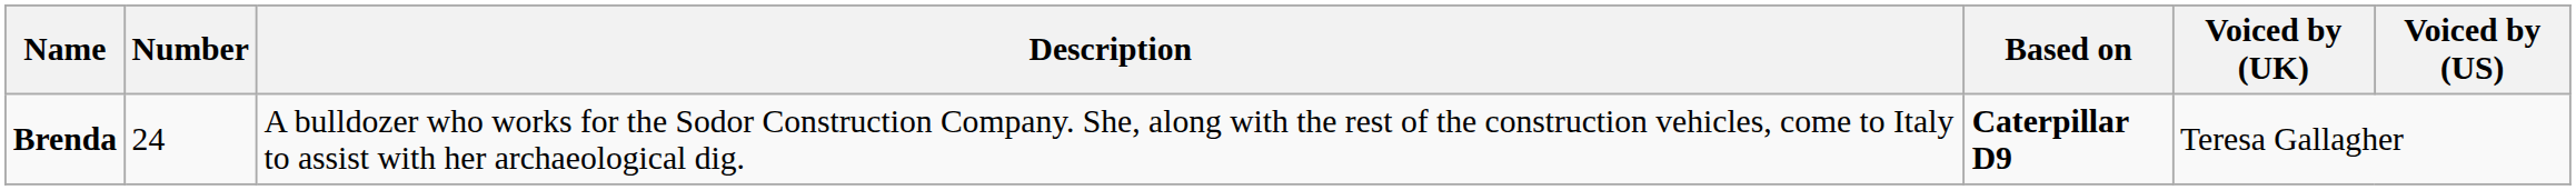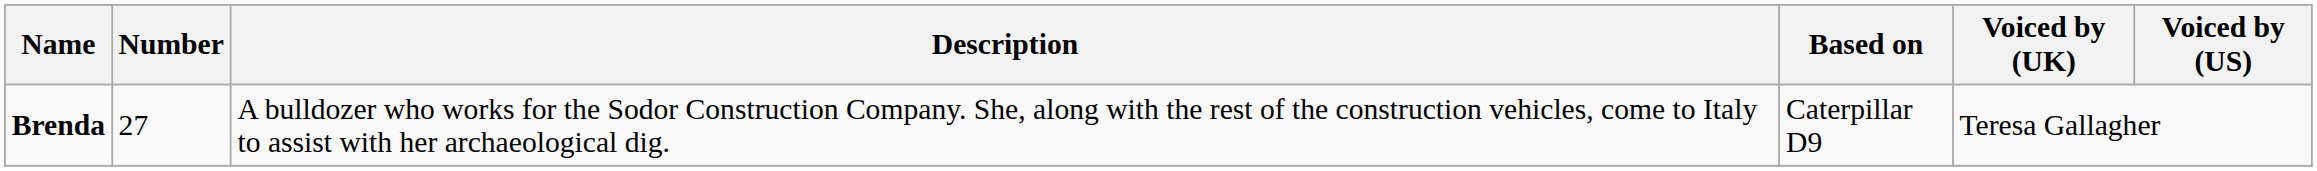 <table class="wikitable">
 <tr>
 <th>Name</th>
 <th>Number</th>
 <th>Description</th>
 <th>Based on</th>
 <th>Voiced by (UK)</th>
 <th>Voiced by (US)</th>
 </tr>
 <tr>
 <td><strong>Brenda</strong></td>
-<td>24</td>
+<td>27</td>
 <td>A bulldozer who works for the Sodor Construction Company. She, along with the rest of the construction vehicles, come to Italy to assist with her archaeological dig.</td>
-<td><strong>Caterpillar D9</strong></td>
+<td>Caterpillar D9</td>
 <td colspan="2">Teresa Gallagher</td>
 </tr>
 </table>
